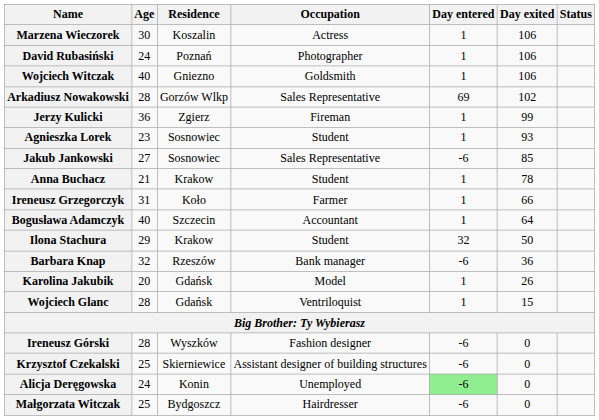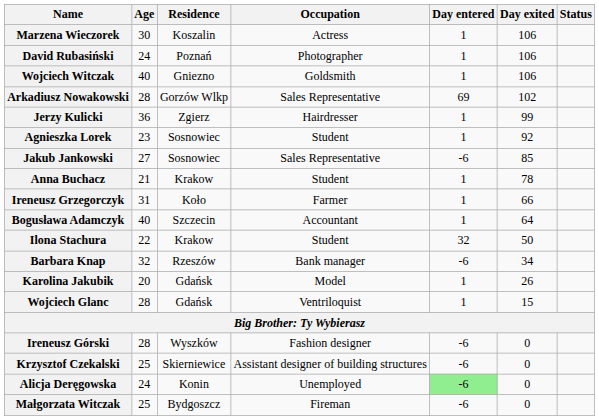 <table class="wikitable sortable" style="text-align:center; line-height:20px; width:auto;">
 <tr>
 <th>Name</th>
 <th>Age</th>
 <th>Residence</th>
 <th>Occupation</th>
 <th>Day entered</th>
 <th>Day exited</th>
 <th>Status</th>
 </tr>
 <tr>
 <th>Marzena Wieczorek</th>
 <td>30</td>
 <td>Koszalin</td>
 <td>Actress</td>
 <td>1</td>
 <td>106</td>
 <td></td>
 </tr>
 <tr>
 <th>David Rubasiński</th>
 <td>24</td>
 <td>Poznań</td>
 <td>Photographer</td>
 <td>1</td>
 <td>106</td>
 <td></td>
 </tr>
 <tr>
 <th>Wojciech Witczak</th>
 <td>40</td>
 <td>Gniezno</td>
 <td>Goldsmith</td>
 <td>1</td>
 <td>106</td>
 <td></td>
 </tr>
 <tr>
 <th>Arkadiusz Nowakowski</th>
 <td>28</td>
 <td>Gorzów Wlkp</td>
 <td>Sales Representative</td>
 <td>69</td>
 <td>102</td>
 <td></td>
 </tr>
 <tr>
 <th>Jerzy Kulicki</th>
 <td>36</td>
 <td>Zgierz</td>
-<td>Fireman</td>
+<td>Hairdresser</td>
 <td>1</td>
 <td>99</td>
 <td></td>
 </tr>
 <tr>
 <th>Agnieszka Lorek</th>
 <td>23</td>
 <td>Sosnowiec</td>
 <td>Student</td>
 <td>1</td>
-<td>93</td>
+<td>92</td>
 <td></td>
 </tr>
 <tr>
 <th>Jakub Jankowski</th>
 <td>27</td>
 <td>Sosnowiec</td>
 <td>Sales Representative</td>
 <td>-6</td>
 <td>85</td>
 <td></td>
 </tr>
 <tr>
 <th>Anna Buchacz</th>
 <td>21</td>
 <td>Krakow</td>
 <td>Student</td>
 <td>1</td>
 <td>78</td>
 <td></td>
 </tr>
 <tr>
 <th>Ireneusz Grzegorczyk</th>
 <td>31</td>
 <td>Koło</td>
 <td>Farmer</td>
 <td>1</td>
 <td>66</td>
 <td></td>
 </tr>
 <tr>
 <th>Bogusława Adamczyk</th>
 <td>40</td>
 <td>Szczecin</td>
 <td>Accountant</td>
 <td>1</td>
 <td>64</td>
 <td></td>
 </tr>
 <tr>
 <th>Ilona Stachura</th>
-<td>29</td>
+<td>22</td>
 <td>Krakow</td>
 <td>Student</td>
 <td>32</td>
 <td>50</td>
 <td></td>
 </tr>
 <tr>
 <th>Barbara Knap</th>
 <td>32</td>
 <td>Rzeszów</td>
 <td>Bank manager</td>
 <td>-6</td>
-<td>36</td>
+<td>34</td>
 <td></td>
 </tr>
 <tr>
 <th>Karolina Jakubik</th>
 <td>20</td>
 <td>Gdańsk</td>
 <td>Model</td>
 <td>1</td>
 <td>26</td>
 <td></td>
 </tr>
 <tr>
 <th>Wojciech Glanc</th>
 <td>28</td>
 <td>Gdańsk</td>
 <td>Ventriloquist</td>
 <td>1</td>
 <td>15</td>
 <td></td>
 </tr>
 <tr>
 <th colspan="7"><em>Big Brother: Ty Wybierasz</em></th>
 </tr>
 <tr>
 <th><strong>Ireneusz Górski</strong></th>
 <td>28</td>
 <td>Wyszków</td>
 <td>Fashion designer</td>
 <td>-6</td>
 <td>0</td>
 <td></td>
 </tr>
 <tr>
 <th><strong>Krzysztof Czekalski</strong></th>
 <td>25</td>
 <td>Skierniewice</td>
 <td>Assistant designer of building structures</td>
 <td>-6</td>
 <td>0</td>
 <td></td>
 </tr>
 <tr>
 <th><strong>Alicja Deręgowska</strong></th>
 <td>24</td>
 <td>Konin</td>
 <td>Unemployed</td>
 <td style="background: lightgreen;">-6</td>
 <td>0</td>
 <td></td>
 </tr>
 <tr>
 <th><strong>Małgorzata Witczak</strong></th>
 <td>25</td>
 <td>Bydgoszcz</td>
-<td>Hairdresser</td>
+<td>Fireman</td>
 <td>-6</td>
 <td>0</td>
 <td></td>
 </tr>
 </table>
